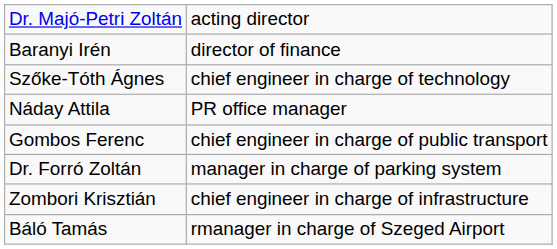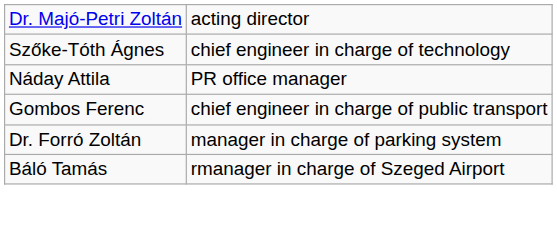 <table class="wikitable">
 <tr>
 <td><a href='#'>Dr. Majó-Petri Zoltán</a></td>
 <td>acting director</td>
-</tr>
-<tr>
-<td>Baranyi Irén</td>
-<td>director of finance</td>
 </tr>
 <tr>
 <td>Szőke-Tóth Ágnes</td>
 <td>chief engineer in charge of technology</td>
 </tr>
 <tr>
 <td>Náday Attila</td>
 <td>PR office manager</td>
 </tr>
 <tr>
 <td>Gombos Ferenc</td>
 <td>chief engineer in charge of public transport</td>
 </tr>
 <tr>
 <td>Dr. Forró Zoltán</td>
 <td>manager in charge of parking system</td>
 </tr>
 <tr>
-<td>Zombori Krisztián</td>
-<td>chief engineer in charge of infrastructure</td>
-</tr>
-<tr>
 <td>Báló Tamás</td>
 <td>rmanager in charge of Szeged Airport</td>
 </tr>
 </table>
